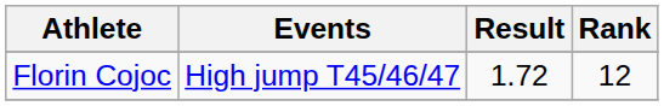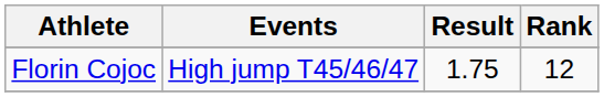 <table class=wikitable>
 <tr>
 <th>Athlete</th>
 <th>Events</th>
 <th>Result</th>
 <th>Rank</th>
 </tr>
 <tr>
 </tr>
 <tr>
 <td><a href='#'>Florin Cojoc</a></td>
 <td><a href='#'>High jump T45/46/47</a></td>
-<td align="center">1.72</td>
+<td align="center">1.75</td>
 <td align="center">12</td>
 </tr>
 <tr>
 </tr>
 </table>
